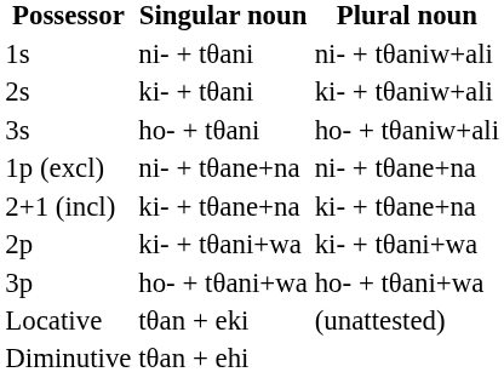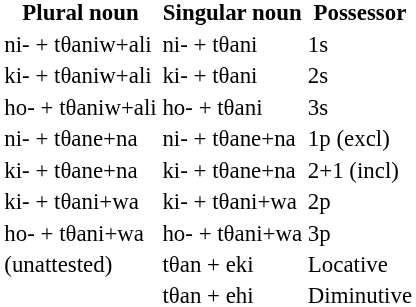 <table class="tg" –>
 <tr>
+<th class="tg-031e">Plural noun</th>
+<th class="tg-031e">Singular noun</th>
 <th class="tg-s6z2">Possessor</th>
-<th class="tg-031e">Singular noun</th>
-<th class="tg-031e">Plural noun</th>
 </tr>
 <tr -->
+<td class="tg-031e">ni- + tθaniw+ali</td>
+<td class="tg-031e">ni- + tθani</td>
 <td class="tg-031e">1s</td>
-<td class="tg-031e">ni- + tθani</td>
-<td class="tg-031e">ni- + tθaniw+ali</td>
 </tr>
 <tr -->
+<td class="tg-031e">ki- + tθaniw+ali</td>
+<td class="tg-031e">ki- + tθani</td>
 <td class="tg-031e">2s</td>
-<td class="tg-031e">ki- + tθani</td>
-<td class="tg-031e">ki- + tθaniw+ali</td>
 </tr>
 <tr -->
+<td class="tg-031e">ho- + tθaniw+ali</td>
+<td class="tg-031e">ho- + tθani</td>
 <td class="tg-031e">3s</td>
-<td class="tg-031e">ho- + tθani</td>
-<td class="tg-031e">ho- + tθaniw+ali</td>
 </tr>
 <tr -->
-<td class="tg-031e">1p (excl)</td>
 <td class="tg-031e">ni- + tθane+na</td>
 <td class="tg-031e">ni- + tθane+na</td>
+<td class="tg-031e">1p (excl)</td>
 </tr>
 <tr -->
-<td class="tg-031e">2+1 (incl)</td>
 <td class="tg-031e">ki- + tθane+na</td>
 <td class="tg-031e">ki- + tθane+na</td>
+<td class="tg-031e">2+1 (incl)</td>
 </tr>
 <tr -->
-<td class="tg-031e">2p</td>
 <td class="tg-031e">ki- + tθani+wa</td>
 <td class="tg-031e">ki- + tθani+wa</td>
+<td class="tg-031e">2p</td>
 </tr>
 <tr -->
-<td class="tg-031e">3p</td>
 <td class="tg-031e">ho- + tθani+wa</td>
 <td class="tg-031e">ho- + tθani+wa</td>
+<td class="tg-031e">3p</td>
 </tr>
 <tr -->
+<td class="tg-031e">(unattested)</td>
+<td class="tg-031e">tθan + eki</td>
 <td class="tg-031e">Locative</td>
-<td class="tg-031e">tθan + eki</td>
-<td class="tg-031e">(unattested)</td>
 </tr>
 <tr -->
+<td class="tg-031e"></td>
+<td class="tg-031e">tθan + ehi</td>
 <td class="tg-031e">Diminutive</td>
-<td class="tg-031e">tθan + ehi</td>
-<td class="tg-031e"></td>
 </tr>
 </table>
